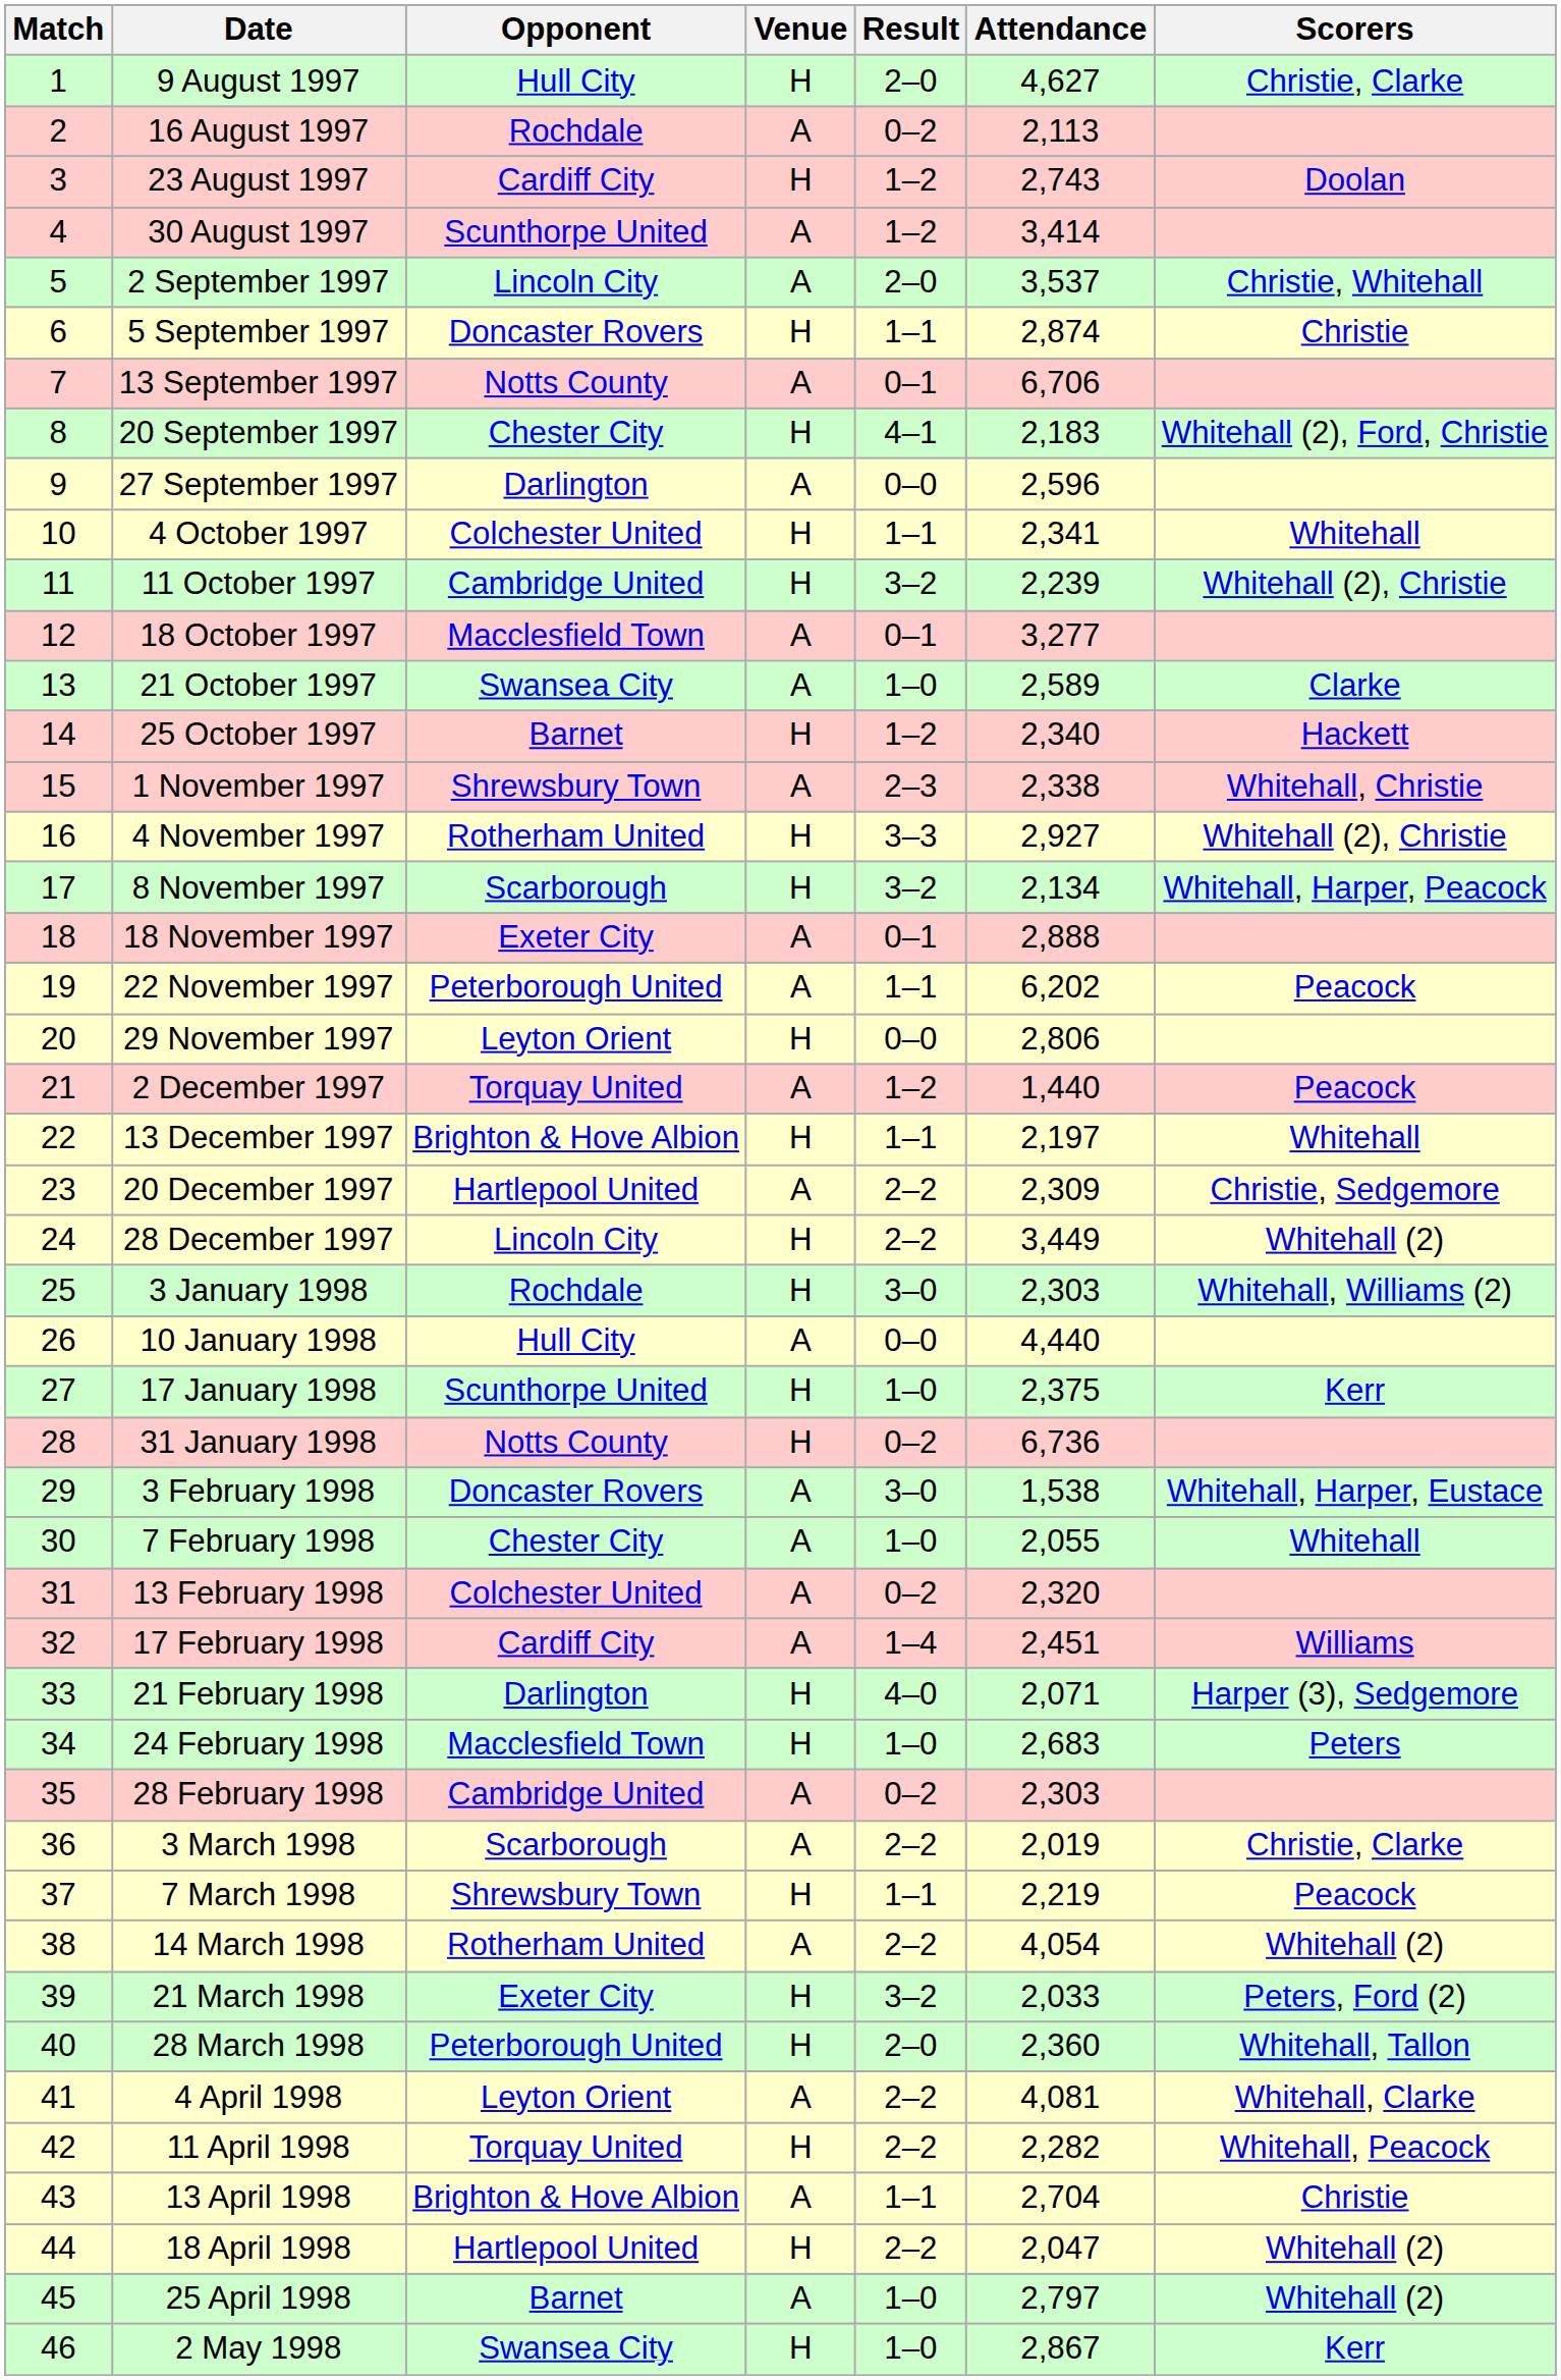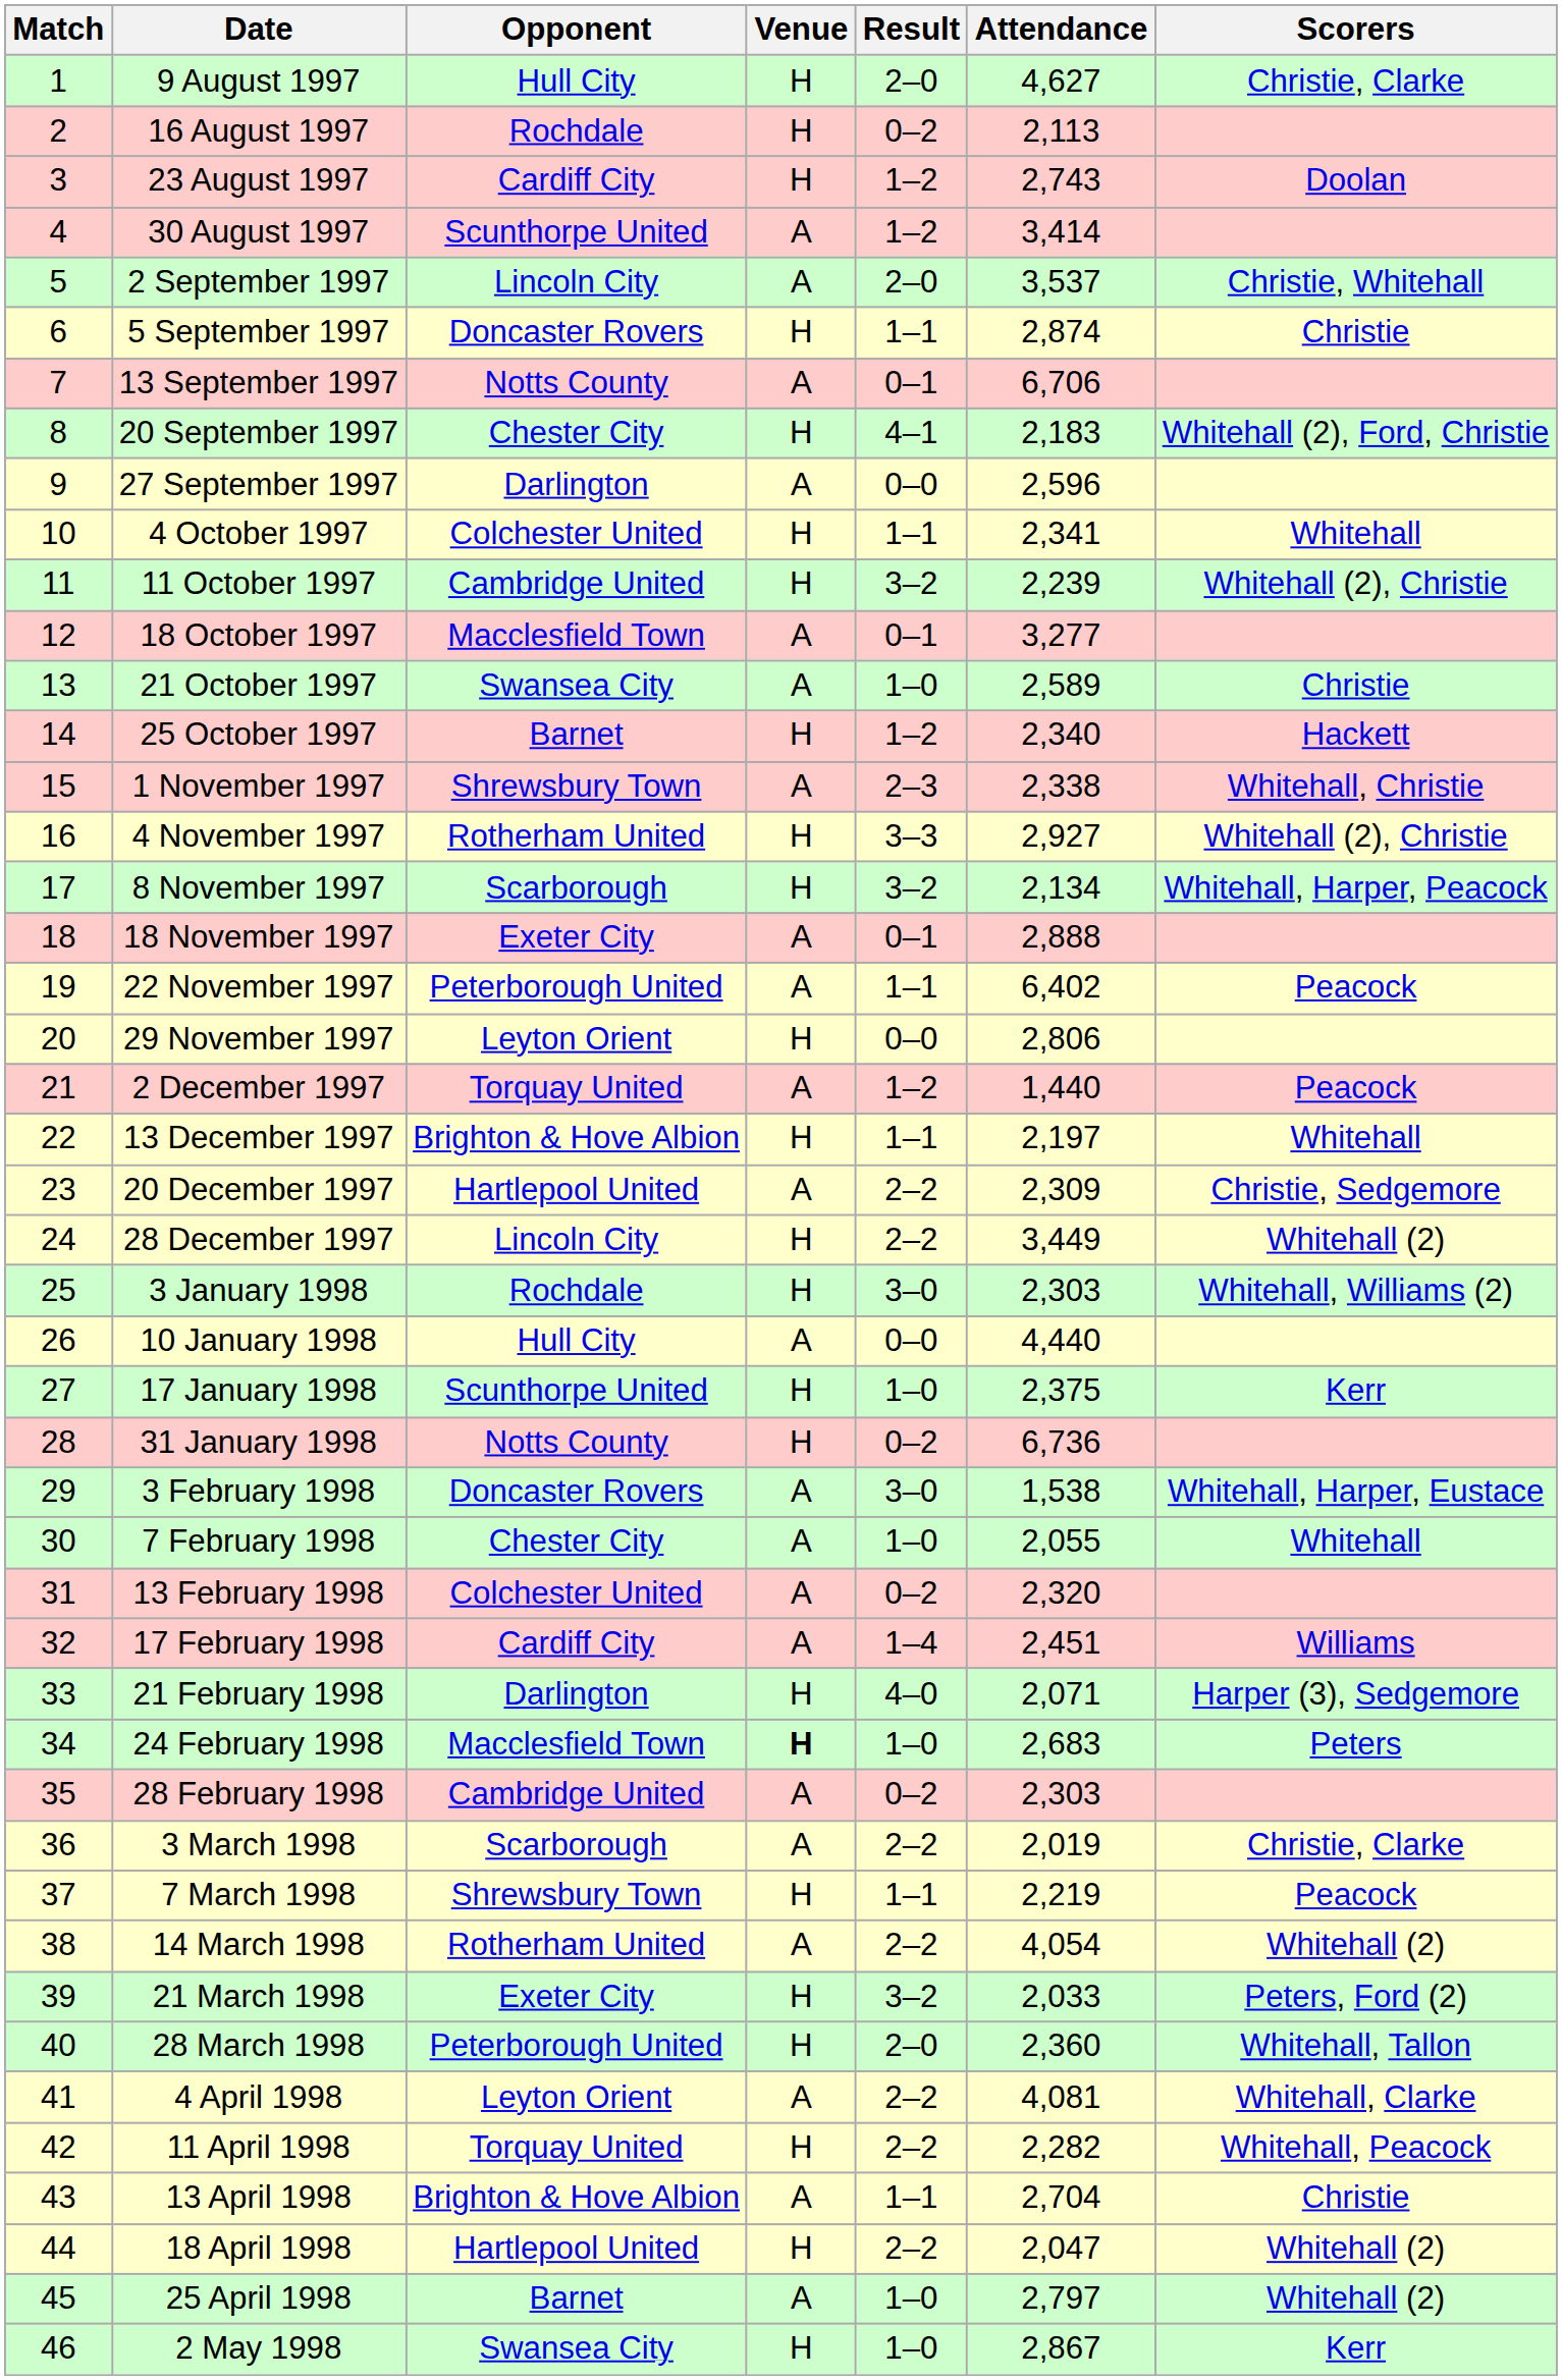 <table class="wikitable " style="font-size:100%; text-align:center">
 <tr>
 <th>Match</th>
 <th>Date</th>
 <th>Opponent</th>
 <th>Venue</th>
 <th>Result</th>
 <th>Attendance</th>
 <th>Scorers</th>
 </tr>
 <tr style="background: #CCFFCC;">
 <td>1</td>
 <td>9 August 1997</td>
 <td><a href='#'>Hull City</a></td>
 <td>H</td>
 <td>2–0</td>
 <td>4,627</td>
 <td><a href='#'>Christie</a>, <a href='#'>Clarke</a></td>
 </tr>
 <tr style="background: #FFCCCC;">
 <td>2</td>
 <td>16 August 1997</td>
 <td><a href='#'>Rochdale</a></td>
-<td>A</td>
+<td>H</td>
 <td>0–2</td>
 <td>2,113</td>
 <td></td>
 </tr>
 <tr style="background: #FFCCCC;">
 <td>3</td>
 <td>23 August 1997</td>
 <td><a href='#'>Cardiff City</a></td>
 <td>H</td>
 <td>1–2</td>
 <td>2,743</td>
 <td><a href='#'>Doolan</a></td>
 </tr>
 <tr style="background: #FFCCCC;">
 <td>4</td>
 <td>30 August 1997</td>
 <td><a href='#'>Scunthorpe United</a></td>
 <td>A</td>
 <td>1–2</td>
 <td>3,414</td>
 <td></td>
 </tr>
 <tr style="background: #CCFFCC;">
 <td>5</td>
 <td>2 September 1997</td>
 <td><a href='#'>Lincoln City</a></td>
 <td>A</td>
 <td>2–0</td>
 <td>3,537</td>
 <td><a href='#'>Christie</a>, <a href='#'>Whitehall</a></td>
 </tr>
 <tr style="background: #FFFFCC;">
 <td>6</td>
 <td>5 September 1997</td>
 <td><a href='#'>Doncaster Rovers</a></td>
 <td>H</td>
 <td>1–1</td>
 <td>2,874</td>
 <td><a href='#'>Christie</a></td>
 </tr>
 <tr style="background: #FFCCCC;">
 <td>7</td>
 <td>13 September 1997</td>
 <td><a href='#'>Notts County</a></td>
 <td>A</td>
 <td>0–1</td>
 <td>6,706</td>
 <td></td>
 </tr>
 <tr style="background: #CCFFCC;">
 <td>8</td>
 <td>20 September 1997</td>
 <td><a href='#'>Chester City</a></td>
 <td>H</td>
 <td>4–1</td>
 <td>2,183</td>
 <td><a href='#'>Whitehall</a> (2), <a href='#'>Ford</a>, <a href='#'>Christie</a></td>
 </tr>
 <tr style="background: #FFFFCC;">
 <td>9</td>
 <td>27 September 1997</td>
 <td><a href='#'>Darlington</a></td>
 <td>A</td>
 <td>0–0</td>
 <td>2,596</td>
 <td></td>
 </tr>
 <tr style="background: #FFFFCC;">
 <td>10</td>
 <td>4 October 1997</td>
 <td><a href='#'>Colchester United</a></td>
 <td>H</td>
 <td>1–1</td>
 <td>2,341</td>
 <td><a href='#'>Whitehall</a></td>
 </tr>
 <tr style="background: #CCFFCC;">
 <td>11</td>
 <td>11 October 1997</td>
 <td><a href='#'>Cambridge United</a></td>
 <td>H</td>
 <td>3–2</td>
 <td>2,239</td>
 <td><a href='#'>Whitehall</a> (2), <a href='#'>Christie</a></td>
 </tr>
 <tr style="background: #FFCCCC;">
 <td>12</td>
 <td>18 October 1997</td>
 <td><a href='#'>Macclesfield Town</a></td>
 <td>A</td>
 <td>0–1</td>
 <td>3,277</td>
 <td></td>
 </tr>
 <tr style="background: #CCFFCC;">
 <td>13</td>
 <td>21 October 1997</td>
 <td><a href='#'>Swansea City</a></td>
 <td>A</td>
 <td>1–0</td>
 <td>2,589</td>
-<td><a href='#'>Clarke</a></td>
+<td><a href='#'>Christie</a></td>
 </tr>
 <tr style="background: #FFCCCC;">
 <td>14</td>
 <td>25 October 1997</td>
 <td><a href='#'>Barnet</a></td>
 <td>H</td>
 <td>1–2</td>
 <td>2,340</td>
 <td><a href='#'>Hackett</a></td>
 </tr>
 <tr style="background: #FFCCCC;">
 <td>15</td>
 <td>1 November 1997</td>
 <td><a href='#'>Shrewsbury Town</a></td>
 <td>A</td>
 <td>2–3</td>
 <td>2,338</td>
 <td><a href='#'>Whitehall</a>, <a href='#'>Christie</a></td>
 </tr>
 <tr style="background: #FFFFCC;">
 <td>16</td>
 <td>4 November 1997</td>
 <td><a href='#'>Rotherham United</a></td>
 <td>H</td>
 <td>3–3</td>
 <td>2,927</td>
 <td><a href='#'>Whitehall</a> (2), <a href='#'>Christie</a></td>
 </tr>
 <tr style="background: #CCFFCC;">
 <td>17</td>
 <td>8 November 1997</td>
 <td><a href='#'>Scarborough</a></td>
 <td>H</td>
 <td>3–2</td>
 <td>2,134</td>
 <td><a href='#'>Whitehall</a>, <a href='#'>Harper</a>, <a href='#'>Peacock</a></td>
 </tr>
 <tr style="background: #FFCCCC;">
 <td>18</td>
 <td>18 November 1997</td>
 <td><a href='#'>Exeter City</a></td>
 <td>A</td>
 <td>0–1</td>
 <td>2,888</td>
 <td></td>
 </tr>
 <tr style="background: #FFFFCC;">
 <td>19</td>
 <td>22 November 1997</td>
 <td><a href='#'>Peterborough United</a></td>
 <td>A</td>
 <td>1–1</td>
-<td>6,202</td>
+<td>6,402</td>
 <td><a href='#'>Peacock</a></td>
 </tr>
 <tr style="background: #FFFFCC;">
 <td>20</td>
 <td>29 November 1997</td>
 <td><a href='#'>Leyton Orient</a></td>
 <td>H</td>
 <td>0–0</td>
 <td>2,806</td>
 <td></td>
 </tr>
 <tr style="background: #FFCCCC;">
 <td>21</td>
 <td>2 December 1997</td>
 <td><a href='#'>Torquay United</a></td>
 <td>A</td>
 <td>1–2</td>
 <td>1,440</td>
 <td><a href='#'>Peacock</a></td>
 </tr>
 <tr style="background: #FFFFCC;">
 <td>22</td>
 <td>13 December 1997</td>
 <td><a href='#'>Brighton & Hove Albion</a></td>
 <td>H</td>
 <td>1–1</td>
 <td>2,197</td>
 <td><a href='#'>Whitehall</a></td>
 </tr>
 <tr style="background: #FFFFCC;">
 <td>23</td>
 <td>20 December 1997</td>
 <td><a href='#'>Hartlepool United</a></td>
 <td>A</td>
 <td>2–2</td>
 <td>2,309</td>
 <td><a href='#'>Christie</a>, <a href='#'>Sedgemore</a></td>
 </tr>
 <tr style="background: #FFFFCC;">
 <td>24</td>
 <td>28 December 1997</td>
 <td><a href='#'>Lincoln City</a></td>
 <td>H</td>
 <td>2–2</td>
 <td>3,449</td>
 <td><a href='#'>Whitehall</a> (2)</td>
 </tr>
 <tr style="background: #CCFFCC;">
 <td>25</td>
 <td>3 January 1998</td>
 <td><a href='#'>Rochdale</a></td>
 <td>H</td>
 <td>3–0</td>
 <td>2,303</td>
 <td><a href='#'>Whitehall</a>, <a href='#'>Williams</a> (2)</td>
 </tr>
 <tr style="background: #FFFFCC;">
 <td>26</td>
 <td>10 January 1998</td>
 <td><a href='#'>Hull City</a></td>
 <td>A</td>
 <td>0–0</td>
 <td>4,440</td>
 <td></td>
 </tr>
 <tr style="background: #CCFFCC;">
 <td>27</td>
 <td>17 January 1998</td>
 <td><a href='#'>Scunthorpe United</a></td>
 <td>H</td>
 <td>1–0</td>
 <td>2,375</td>
 <td><a href='#'>Kerr</a></td>
 </tr>
 <tr style="background: #FFCCCC;">
 <td>28</td>
 <td>31 January 1998</td>
 <td><a href='#'>Notts County</a></td>
 <td>H</td>
 <td>0–2</td>
 <td>6,736</td>
 <td></td>
 </tr>
 <tr style="background: #CCFFCC;">
 <td>29</td>
 <td>3 February 1998</td>
 <td><a href='#'>Doncaster Rovers</a></td>
 <td>A</td>
 <td>3–0</td>
 <td>1,538</td>
 <td><a href='#'>Whitehall</a>, <a href='#'>Harper</a>, <a href='#'>Eustace</a></td>
 </tr>
 <tr style="background: #CCFFCC;">
 <td>30</td>
 <td>7 February 1998</td>
 <td><a href='#'>Chester City</a></td>
 <td>A</td>
 <td>1–0</td>
 <td>2,055</td>
 <td><a href='#'>Whitehall</a></td>
 </tr>
 <tr style="background: #FFCCCC;">
 <td>31</td>
 <td>13 February 1998</td>
 <td><a href='#'>Colchester United</a></td>
 <td>A</td>
 <td>0–2</td>
 <td>2,320</td>
 <td></td>
 </tr>
 <tr style="background: #FFCCCC;">
 <td>32</td>
 <td>17 February 1998</td>
 <td><a href='#'>Cardiff City</a></td>
 <td>A</td>
 <td>1–4</td>
 <td>2,451</td>
 <td><a href='#'>Williams</a></td>
 </tr>
 <tr style="background: #CCFFCC;">
 <td>33</td>
 <td>21 February 1998</td>
 <td><a href='#'>Darlington</a></td>
 <td>H</td>
 <td>4–0</td>
 <td>2,071</td>
 <td><a href='#'>Harper</a> (3), <a href='#'>Sedgemore</a></td>
 </tr>
 <tr style="background: #CCFFCC;">
 <td>34</td>
 <td>24 February 1998</td>
 <td><a href='#'>Macclesfield Town</a></td>
-<td>H</td>
+<td><strong>H</strong></td>
 <td>1–0</td>
 <td>2,683</td>
 <td><a href='#'>Peters</a></td>
 </tr>
 <tr style="background: #FFCCCC;">
 <td>35</td>
 <td>28 February 1998</td>
 <td><a href='#'>Cambridge United</a></td>
 <td>A</td>
 <td>0–2</td>
 <td>2,303</td>
 <td></td>
 </tr>
 <tr style="background: #FFFFCC;">
 <td>36</td>
 <td>3 March 1998</td>
 <td><a href='#'>Scarborough</a></td>
 <td>A</td>
 <td>2–2</td>
 <td>2,019</td>
 <td><a href='#'>Christie</a>, <a href='#'>Clarke</a></td>
 </tr>
 <tr style="background: #FFFFCC;">
 <td>37</td>
 <td>7 March 1998</td>
 <td><a href='#'>Shrewsbury Town</a></td>
 <td>H</td>
 <td>1–1</td>
 <td>2,219</td>
 <td><a href='#'>Peacock</a></td>
 </tr>
 <tr style="background: #FFFFCC;">
 <td>38</td>
 <td>14 March 1998</td>
 <td><a href='#'>Rotherham United</a></td>
 <td>A</td>
 <td>2–2</td>
 <td>4,054</td>
 <td><a href='#'>Whitehall</a> (2)</td>
 </tr>
 <tr style="background: #CCFFCC;">
 <td>39</td>
 <td>21 March 1998</td>
 <td><a href='#'>Exeter City</a></td>
 <td>H</td>
 <td>3–2</td>
 <td>2,033</td>
 <td><a href='#'>Peters</a>, <a href='#'>Ford</a> (2)</td>
 </tr>
 <tr style="background: #CCFFCC;">
 <td>40</td>
 <td>28 March 1998</td>
 <td><a href='#'>Peterborough United</a></td>
 <td>H</td>
 <td>2–0</td>
 <td>2,360</td>
 <td><a href='#'>Whitehall</a>, <a href='#'>Tallon</a></td>
 </tr>
 <tr style="background: #FFFFCC;">
 <td>41</td>
 <td>4 April 1998</td>
 <td><a href='#'>Leyton Orient</a></td>
 <td>A</td>
 <td>2–2</td>
 <td>4,081</td>
 <td><a href='#'>Whitehall</a>, <a href='#'>Clarke</a></td>
 </tr>
 <tr style="background: #FFFFCC;">
 <td>42</td>
 <td>11 April 1998</td>
 <td><a href='#'>Torquay United</a></td>
 <td>H</td>
 <td>2–2</td>
 <td>2,282</td>
 <td><a href='#'>Whitehall</a>, <a href='#'>Peacock</a></td>
 </tr>
 <tr style="background: #FFFFCC;">
 <td>43</td>
 <td>13 April 1998</td>
 <td><a href='#'>Brighton & Hove Albion</a></td>
 <td>A</td>
 <td>1–1</td>
 <td>2,704</td>
 <td><a href='#'>Christie</a></td>
 </tr>
 <tr style="background: #FFFFCC;">
 <td>44</td>
 <td>18 April 1998</td>
 <td><a href='#'>Hartlepool United</a></td>
 <td>H</td>
 <td>2–2</td>
 <td>2,047</td>
 <td><a href='#'>Whitehall</a> (2)</td>
 </tr>
 <tr style="background: #CCFFCC;">
 <td>45</td>
 <td>25 April 1998</td>
 <td><a href='#'>Barnet</a></td>
 <td>A</td>
 <td>1–0</td>
 <td>2,797</td>
 <td><a href='#'>Whitehall</a> (2)</td>
 </tr>
 <tr style="background: #CCFFCC;">
 <td>46</td>
 <td>2 May 1998</td>
 <td><a href='#'>Swansea City</a></td>
 <td>H</td>
 <td>1–0</td>
 <td>2,867</td>
 <td><a href='#'>Kerr</a></td>
 </tr>
 </table>
